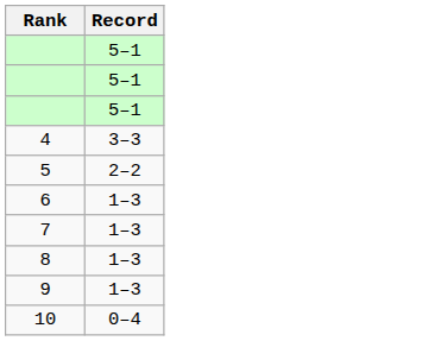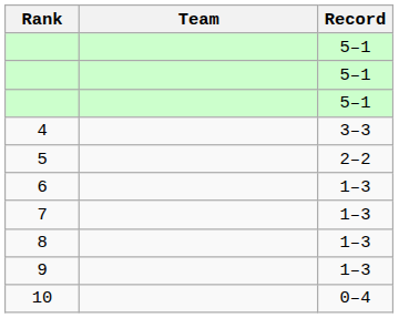 <table class="wikitable" style="text-align: center">
 <tr>
 <th width=50>Rank</th>
+<th width=175>Team</th>
 <th width=50>Record</th>
 </tr>
 <tr style="background:#cfc;">
 <td></td>
+<td align=left></td>
 <td>5–1</td>
 </tr>
 <tr style="background:#cfc;">
 <td></td>
+<td align=left></td>
 <td>5–1</td>
 </tr>
 <tr style="background:#cfc;">
 <td></td>
+<td align=left></td>
 <td>5–1</td>
 </tr>
 <tr>
 <td>4</td>
+<td align=left></td>
 <td>3–3</td>
 </tr>
 <tr>
 <td>5</td>
+<td align=left></td>
 <td>2–2</td>
 </tr>
 <tr>
 <td>6</td>
+<td align=left></td>
 <td>1–3</td>
 </tr>
 <tr>
 <td>7</td>
+<td align=left></td>
 <td>1–3</td>
 </tr>
 <tr>
 <td>8</td>
+<td align=left></td>
 <td>1–3</td>
 </tr>
 <tr>
 <td>9</td>
+<td align=left></td>
 <td>1–3</td>
 </tr>
 <tr>
 <td>10</td>
+<td align=left></td>
 <td>0–4</td>
 </tr>
 </table>
